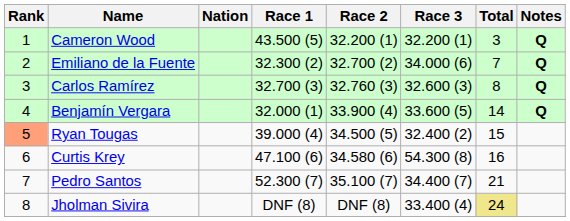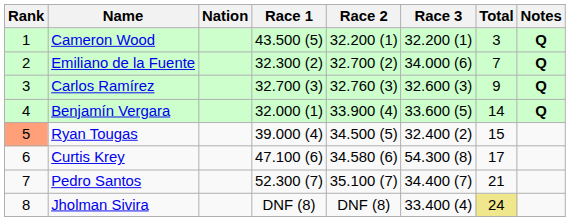 <table class="wikitable sortable" style="text-align:center">
 <tr>
 <th>Rank</th>
 <th>Name</th>
 <th>Nation</th>
 <th>Race 1</th>
 <th>Race 2</th>
 <th>Race 3</th>
 <th>Total</th>
 <th>Notes</th>
 </tr>
 <tr bgcolor=ccffcc>
 <td>1</td>
 <td align=left><a href='#'>Cameron Wood</a></td>
 <td align=left></td>
 <td>43.500 (5)</td>
 <td>32.200 (1)</td>
 <td>32.200 (1)</td>
 <td>3</td>
 <td><strong>Q</strong></td>
 </tr>
 <tr bgcolor=ccffcc>
 <td>2</td>
 <td align=left><a href='#'>Emiliano de la Fuente</a></td>
 <td align=left></td>
 <td>32.300 (2)</td>
 <td>32.700 (2)</td>
 <td>34.000 (6)</td>
 <td>7</td>
 <td><strong>Q</strong></td>
 </tr>
 <tr bgcolor=ccffcc>
 <td>3</td>
 <td align=left><a href='#'>Carlos Ramírez</a></td>
 <td align=left></td>
 <td>32.700 (3)</td>
 <td>32.760 (3)</td>
 <td>32.600 (3)</td>
-<td>8</td>
+<td>9</td>
 <td><strong>Q</strong></td>
 </tr>
 <tr bgcolor=ccffcc>
 <td>4</td>
 <td align=left><a href='#'>Benjamín Vergara</a></td>
 <td align=left></td>
 <td>32.000 (1)</td>
 <td>33.900 (4)</td>
 <td>33.600 (5)</td>
 <td>14</td>
 <td><strong>Q</strong></td>
 </tr>
 <tr>
 <td style="background: lightsalmon;">5</td>
 <td align=left><a href='#'>Ryan Tougas</a></td>
 <td align=left></td>
 <td>39.000 (4)</td>
 <td>34.500 (5)</td>
 <td>32.400 (2)</td>
 <td>15</td>
 <td></td>
 </tr>
 <tr>
 <td>6</td>
 <td align=left><a href='#'>Curtis Krey</a></td>
 <td align=left></td>
 <td>47.100 (6)</td>
 <td>34.580 (6)</td>
 <td>54.300 (8)</td>
-<td>16</td>
+<td>17</td>
 <td></td>
 </tr>
 <tr>
 <td>7</td>
 <td align=left><a href='#'>Pedro Santos</a></td>
 <td align=left></td>
 <td>52.300 (7)</td>
 <td>35.100 (7)</td>
 <td>34.400 (7)</td>
 <td>21</td>
 <td></td>
 </tr>
 <tr>
 <td>8</td>
 <td align=left><a href='#'>Jholman Sivira</a></td>
 <td align=left></td>
 <td>DNF (8)</td>
 <td>DNF (8)</td>
 <td>33.400 (4)</td>
 <td style="background: khaki;">24</td>
 <td></td>
 </tr>
 </table>
